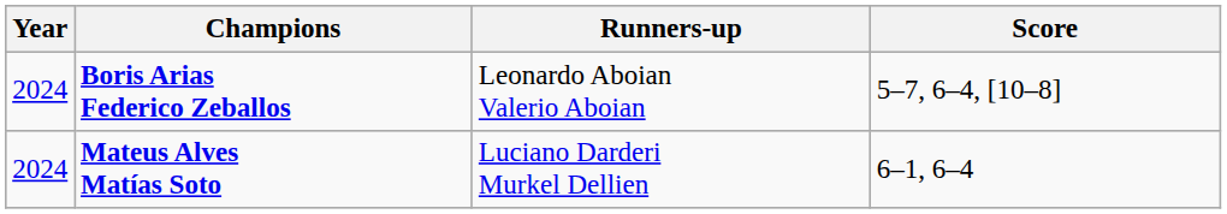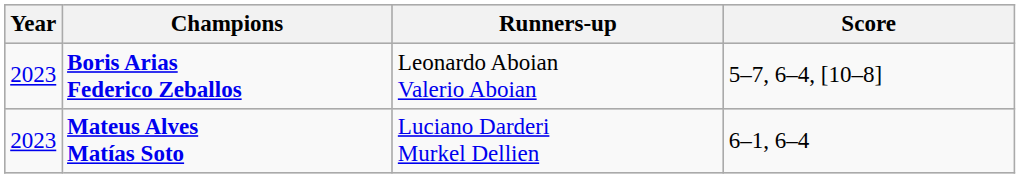 <table class="wikitable" style="font-size:90%">
 <tr>
 <th>Year</th>
 <th width="200">Champions</th>
 <th width="200">Runners-up</th>
 <th width="175">Score</th>
 </tr>
 <tr>
-<td><a href='#'>2024</a></td>
+<td><a href='#'>2023</a></td>
 <td> <strong><a href='#'>Boris Arias</a></strong><br> <strong><a href='#'>Federico Zeballos</a></strong></td>
 <td> Leonardo Aboian<br> <a href='#'>Valerio Aboian</a></td>
 <td>5–7, 6–4, [10–8]</td>
 </tr>
 <tr>
-<td><a href='#'>2024</a></td>
+<td><a href='#'>2023</a></td>
 <td> <strong><a href='#'>Mateus Alves</a></strong><br> <strong><a href='#'>Matías Soto</a></strong></td>
 <td> <a href='#'>Luciano Darderi</a><br> <a href='#'>Murkel Dellien</a></td>
 <td>6–1, 6–4</td>
 </tr>
 </table>
